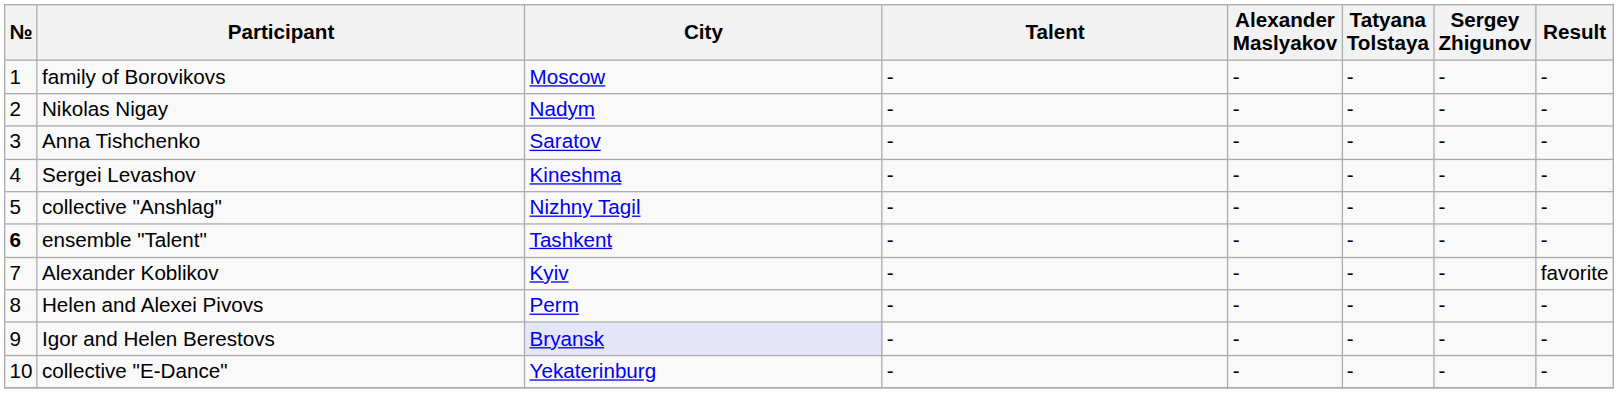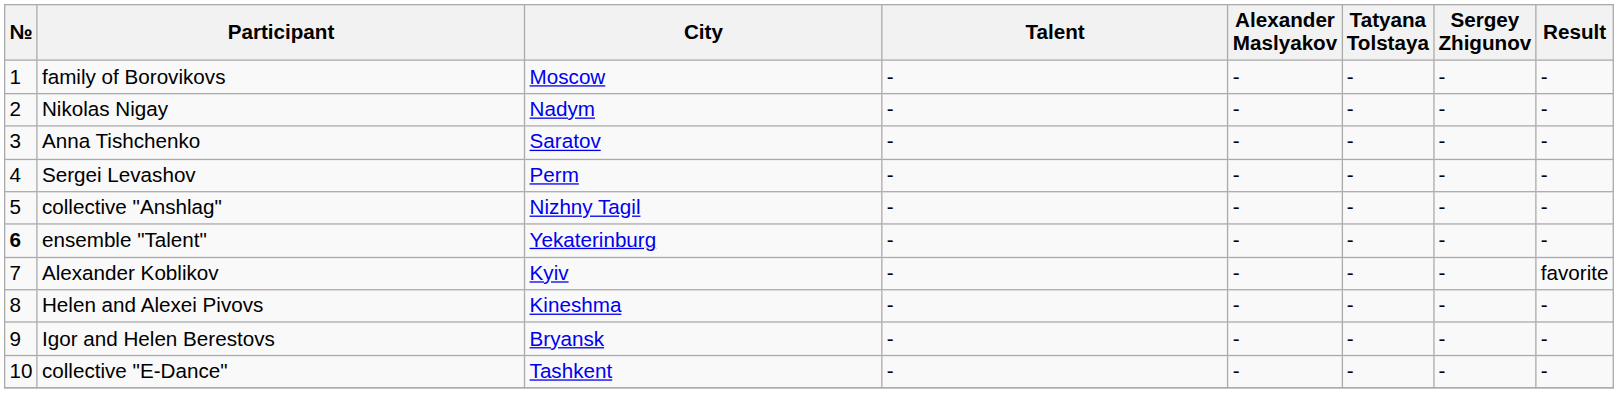 <table class="wikitable">
 <tr>
 <th width="2%">№</th>
 <th width="35%">Participant</th>
 <th width="25%">City</th>
 <th width="25%">Talent</th>
 <th width="3%">Alexander Maslyakov</th>
 <th width="3%">Tatyana Tolstaya</th>
 <th width="3%">Sergey Zhigunov</th>
 <th width="3%">Result</th>
 </tr>
 <tr>
 <td>1</td>
 <td>family of Borovikovs</td>
 <td><a href='#'>Moscow</a></td>
 <td>-</td>
 <td>-</td>
 <td>-</td>
 <td>-</td>
 <td>-</td>
 </tr>
 <tr>
 <td>2</td>
 <td>Nikolas Nigay</td>
 <td><a href='#'>Nadym</a></td>
 <td>-</td>
 <td>-</td>
 <td>-</td>
 <td>-</td>
 <td>-</td>
 </tr>
 <tr>
 <td>3</td>
 <td>Anna Tishchenko</td>
 <td><a href='#'>Saratov</a></td>
 <td>-</td>
 <td>-</td>
 <td>-</td>
 <td>-</td>
 <td>-</td>
 </tr>
 <tr>
 <td>4</td>
 <td>Sergei Levashov</td>
-<td><a href='#'>Kineshma</a></td>
+<td><a href='#'>Perm</a></td>
 <td>-</td>
 <td>-</td>
 <td>-</td>
 <td>-</td>
 <td>-</td>
 </tr>
 <tr>
 <td>5</td>
 <td>collective "Anshlag"</td>
 <td><a href='#'>Nizhny Tagil</a></td>
 <td>-</td>
 <td>-</td>
 <td>-</td>
 <td>-</td>
 <td>-</td>
 </tr>
 <tr>
 <td><strong>6</strong></td>
 <td>ensemble "Talent"</td>
-<td><a href='#'>Tashkent</a></td>
+<td><a href='#'>Yekaterinburg</a></td>
 <td>-</td>
 <td>-</td>
 <td>-</td>
 <td>-</td>
 <td>-</td>
 </tr>
 <tr>
 <td>7</td>
 <td>Alexander Koblikov</td>
 <td><a href='#'>Kyiv</a></td>
 <td>-</td>
 <td>-</td>
 <td>-</td>
 <td>-</td>
 <td>favorite</td>
 </tr>
 <tr>
 <td>8</td>
 <td>Helen and Alexei Pivovs</td>
-<td><a href='#'>Perm</a></td>
+<td><a href='#'>Kineshma</a></td>
 <td>-</td>
 <td>-</td>
 <td>-</td>
 <td>-</td>
 <td>-</td>
 </tr>
 <tr>
 <td>9</td>
 <td>Igor and Helen Berestovs</td>
-<td style="background: lavender;"><a href='#'>Bryansk</a></td>
+<td><a href='#'>Bryansk</a></td>
 <td>-</td>
 <td>-</td>
 <td>-</td>
 <td>-</td>
 <td>-</td>
 </tr>
 <tr>
 <td>10</td>
 <td>collective "E-Dance"</td>
-<td><a href='#'>Yekaterinburg</a></td>
+<td><a href='#'>Tashkent</a></td>
 <td>-</td>
 <td>-</td>
 <td>-</td>
 <td>-</td>
 <td>-</td>
 </tr>
 <tr>
 </tr>
 </table>
